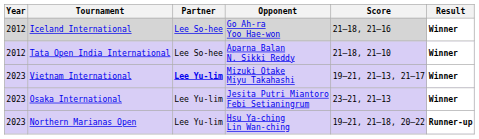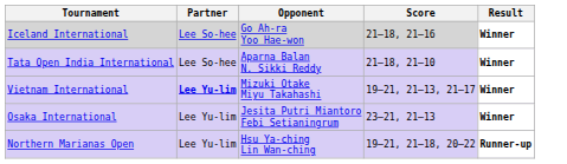 <table class="sortable wikitable" style="font-size: 90%;">
 <tr>
-<th>Year</th>
 <th>Tournament</th>
 <th>Partner</th>
 <th>Opponent</th>
 <th>Score</th>
 <th>Result</th>
 </tr>
 <tr style="background:#D5D5D5">
-<td align="center">2012</td>
 <td align="left"><a href='#'>Iceland International</a></td>
 <td align="left"> <a href='#'>Lee So-hee</a></td>
 <td align="left"> <a href='#'>Go Ah-ra</a><br> <a href='#'>Yoo Hae-won</a></td>
 <td align="left">21–18, 21–16</td>
 <td style="text-align:left; background:white"> <strong>Winner</strong></td>
 </tr>
 <tr style="background:#D8CEF6">
-<td align="center">2012</td>
 <td align="left"><a href='#'>Tata Open India International</a></td>
 <td align="left"> Lee So-hee</td>
 <td align="left"> <a href='#'>Aparna Balan</a><br> <a href='#'>N. Sikki Reddy</a></td>
 <td align="left">21–18, 21–10</td>
 <td style="text-align:left; background:white"> <strong>Winner</strong></td>
 </tr>
 <tr style="background:#D8CEF6">
-<td align="center">2023</td>
 <td align="left"><a href='#'>Vietnam International</a></td>
 <td align="left"><strong> <a href='#'>Lee Yu-lim</a></strong></td>
 <td align="left"> <a href='#'>Mizuki Otake</a><br> <a href='#'>Miyu Takahashi</a></td>
 <td align="left">19–21, 21–13, 21–17</td>
 <td style="text-align:left; background:white"> <strong>Winner</strong></td>
 </tr>
 <tr style="background:#D8CEF6">
-<td align="center">2023</td>
 <td align="left"><a href='#'>Osaka International</a></td>
 <td align="left"> Lee Yu-lim</td>
 <td align="left"> <a href='#'>Jesita Putri Miantoro</a><br> <a href='#'>Febi Setianingrum</a></td>
 <td align="left">23–21, 21–13</td>
 <td style="text-align:left; background:white"> <strong>Winner</strong></td>
 </tr>
 <tr style="background:#D8CEF6">
-<td align="center">2023</td>
 <td align="left"><a href='#'>Northern Marianas Open</a></td>
 <td align="left"> Lee Yu-lim</td>
 <td align="left"> <a href='#'>Hsu Ya-ching</a><br> <a href='#'>Lin Wan-ching</a></td>
 <td align="left">19–21, 21–18, 20–22</td>
 <td style="text-align:left; background:white"> <strong>Runner-up</strong></td>
 </tr>
 </table>
